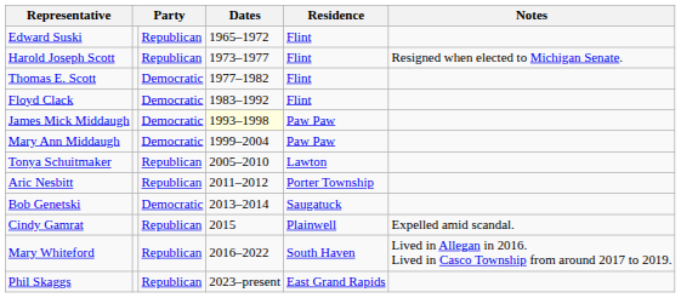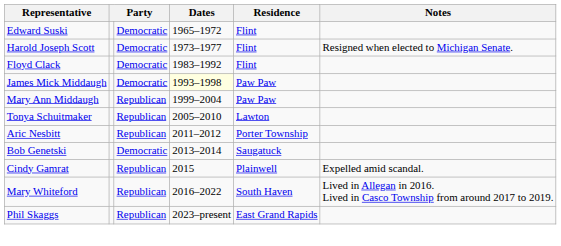 <table class=wikitable>
 <tr valign=bottom>
 <th>Representative</th>
 <th colspan="2">Party</th>
 <th>Dates</th>
 <th>Residence</th>
 <th>Notes</th>
 </tr>
 <tr>
 <td><a href='#'>Edward Suski</a></td>
 <td bgcolor=></td>
-<td><a href='#'>Republican</a></td>
+<td><a href='#'>Democratic</a></td>
 <td>1965–1972</td>
 <td><a href='#'>Flint</a></td>
 <td></td>
 </tr>
 <tr>
 <td><a href='#'>Harold Joseph Scott</a></td>
 <td bgcolor=></td>
-<td><a href='#'>Republican</a></td>
+<td><a href='#'>Democratic</a></td>
 <td>1973–1977</td>
 <td><a href='#'>Flint</a></td>
 <td>Resigned when elected to <a href='#'>Michigan Senate</a>.</td>
-</tr>
-<tr>
-<td><a href='#'>Thomas E. Scott</a></td>
-<td bgcolor=></td>
-<td><a href='#'>Democratic</a></td>
-<td>1977–1982</td>
-<td><a href='#'>Flint</a></td>
-<td></td>
 </tr>
 <tr>
 <td><a href='#'>Floyd Clack</a></td>
 <td bgcolor=></td>
 <td><a href='#'>Democratic</a></td>
 <td>1983–1992</td>
 <td><a href='#'>Flint</a></td>
 <td></td>
 </tr>
 <tr>
 <td><a href='#'>James Mick Middaugh</a></td>
 <td bgcolor=></td>
 <td><a href='#'>Democratic</a></td>
 <td style="background: lightyellow;">1993–1998</td>
 <td><a href='#'>Paw Paw</a></td>
 <td></td>
 </tr>
 <tr>
 <td><a href='#'>Mary Ann Middaugh</a></td>
 <td bgcolor=></td>
-<td><a href='#'>Democratic</a></td>
+<td><a href='#'>Republican</a></td>
 <td>1999–2004</td>
 <td><a href='#'>Paw Paw</a></td>
 <td></td>
 </tr>
 <tr>
 <td><a href='#'>Tonya Schuitmaker</a></td>
 <td bgcolor=></td>
 <td><a href='#'>Republican</a></td>
 <td>2005–2010</td>
 <td><a href='#'>Lawton</a></td>
 <td></td>
 </tr>
 <tr>
 <td><a href='#'>Aric Nesbitt</a></td>
 <td bgcolor=></td>
 <td><a href='#'>Republican</a></td>
 <td>2011–2012</td>
 <td><a href='#'>Porter Township</a></td>
 <td></td>
 </tr>
 <tr>
 <td><a href='#'>Bob Genetski</a></td>
 <td bgcolor=></td>
 <td><a href='#'>Democratic</a></td>
 <td>2013–2014</td>
 <td><a href='#'>Saugatuck</a></td>
 <td></td>
 </tr>
 <tr>
 <td><a href='#'>Cindy Gamrat</a></td>
 <td bgcolor=></td>
 <td><a href='#'>Republican</a></td>
 <td>2015</td>
 <td><a href='#'>Plainwell</a></td>
 <td>Expelled amid scandal.</td>
 </tr>
 <tr>
 <td><a href='#'>Mary Whiteford</a></td>
 <td bgcolor=></td>
 <td><a href='#'>Republican</a></td>
 <td>2016–2022</td>
 <td><a href='#'>South Haven</a></td>
 <td>Lived in <a href='#'>Allegan</a> in 2016.<br>Lived in <a href='#'>Casco Township</a> from around 2017 to 2019.</td>
 </tr>
 <tr>
 <td><a href='#'>Phil Skaggs</a></td>
 <td bgcolor=></td>
 <td><a href='#'>Republican</a></td>
 <td>2023–present</td>
 <td><a href='#'>East Grand Rapids</a></td>
 <td></td>
 </tr>
 </table>
